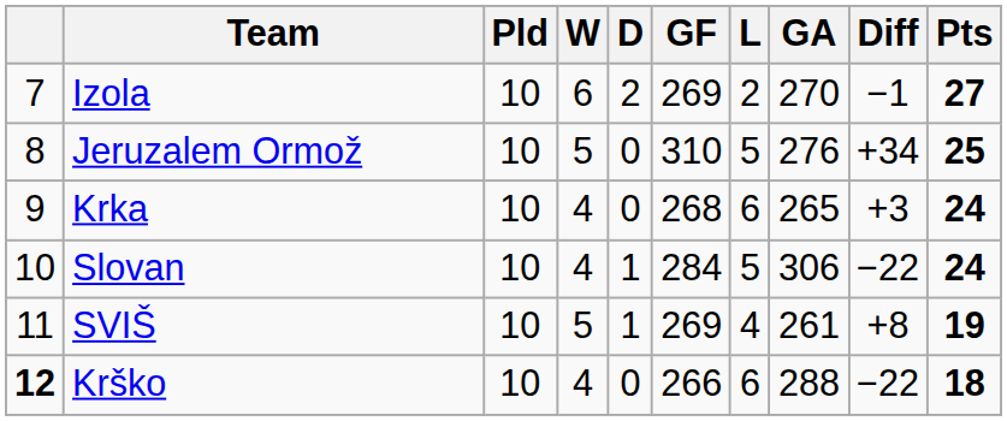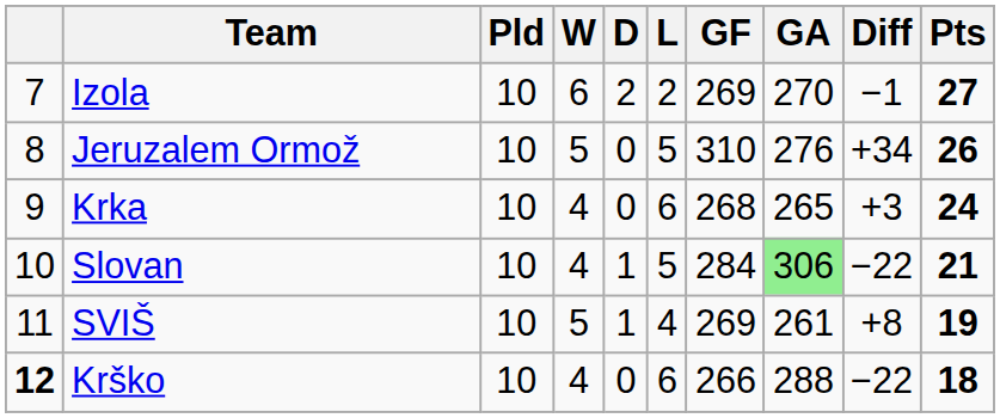 <table class="wikitable sortable" style="text-align:center">
 <tr>
 <th></th>
 <th width="175">Team</th>
 <th>Pld</th>
 <th>W</th>
 <th>D</th>
+<th>L</th>
 <th>GF</th>
-<th>L</th>
 <th>GA</th>
 <th>Diff</th>
 <th>Pts</th>
 </tr>
 <tr>
 <td>7</td>
 <td align=left><a href='#'>Izola</a></td>
 <td>10</td>
 <td>6</td>
 <td>2</td>
+<td>2</td>
 <td>269</td>
-<td>2</td>
 <td>270</td>
 <td>−1</td>
 <td><strong>27</strong></td>
 </tr>
 <tr>
 <td>8</td>
 <td align=left><a href='#'>Jeruzalem Ormož</a></td>
 <td>10</td>
 <td>5</td>
 <td>0</td>
+<td>5</td>
 <td>310</td>
-<td>5</td>
 <td>276</td>
 <td>+34</td>
-<td><strong>25</strong></td>
+<td><strong>26</strong></td>
 </tr>
 <tr>
 <td>9</td>
 <td align=left><a href='#'>Krka</a></td>
 <td>10</td>
 <td>4</td>
 <td>0</td>
+<td>6</td>
 <td>268</td>
-<td>6</td>
 <td>265</td>
 <td>+3</td>
 <td><strong>24</strong></td>
 </tr>
 <tr>
 <td>10</td>
 <td align=left><a href='#'>Slovan</a></td>
 <td>10</td>
 <td>4</td>
 <td>1</td>
+<td>5</td>
 <td>284</td>
-<td>5</td>
-<td>306</td>
+<td style="background: lightgreen;">306</td>
 <td>−22</td>
-<td><strong>24</strong></td>
+<td><strong>21</strong></td>
 </tr>
 <tr>
 <td>11</td>
 <td align=left><a href='#'>SVIŠ</a></td>
 <td>10</td>
 <td>5</td>
 <td>1</td>
+<td>4</td>
 <td>269</td>
-<td>4</td>
 <td>261</td>
 <td>+8</td>
 <td><strong>19</strong></td>
 </tr>
 <tr>
 <td><strong>12</strong></td>
 <td align=left><a href='#'>Krško</a></td>
 <td>10</td>
 <td>4</td>
 <td>0</td>
+<td>6</td>
 <td>266</td>
-<td>6</td>
 <td>288</td>
 <td>−22</td>
 <td><strong>18</strong></td>
 </tr>
 </table>
